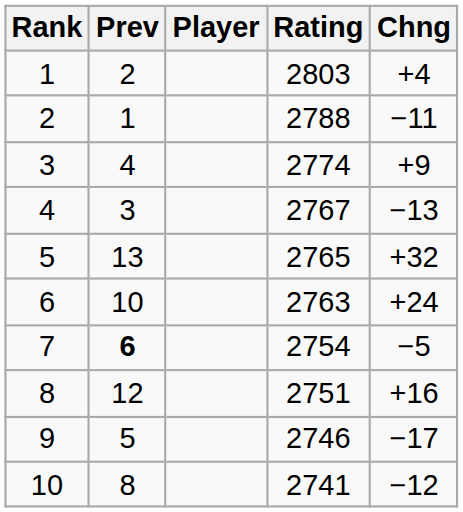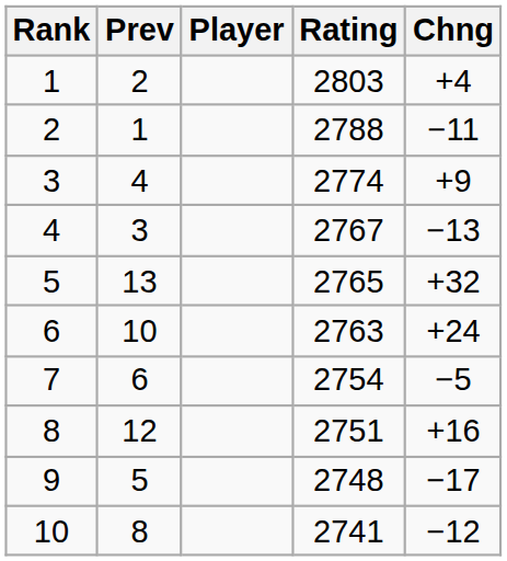 <table class="wikitable" style="text-align:center; font-size:85%; margin-left: 1em; float: right;">
 <tr>
 <th>Rank</th>
 <th>Prev</th>
 <th>Player</th>
 <th>Rating</th>
 <th>Chng</th>
 </tr>
 <tr>
 <td>1</td>
 <td>2</td>
 <td align=left></td>
 <td>2803</td>
 <td>+4</td>
 </tr>
 <tr>
 <td>2</td>
 <td>1</td>
 <td align=left></td>
 <td>2788</td>
 <td>−11</td>
 </tr>
 <tr>
 <td>3</td>
 <td>4</td>
 <td align=left></td>
 <td>2774</td>
 <td>+9</td>
 </tr>
 <tr>
 <td>4</td>
 <td>3</td>
 <td align=left></td>
 <td>2767</td>
 <td>−13</td>
 </tr>
 <tr>
 <td>5</td>
 <td>13</td>
 <td align=left></td>
 <td>2765</td>
 <td>+32</td>
 </tr>
 <tr>
 <td>6</td>
 <td>10</td>
 <td align=left></td>
 <td>2763</td>
 <td>+24</td>
 </tr>
 <tr>
 <td>7</td>
-<td><strong>6</strong></td>
+<td>6</td>
 <td align=left></td>
 <td>2754</td>
 <td>−5</td>
 </tr>
 <tr>
 <td>8</td>
 <td>12</td>
 <td align=left></td>
 <td>2751</td>
 <td>+16</td>
 </tr>
 <tr>
 <td>9</td>
 <td>5</td>
 <td align=left></td>
-<td>2746</td>
+<td>2748</td>
 <td>−17</td>
 </tr>
 <tr>
 <td>10</td>
 <td>8</td>
 <td align=left></td>
 <td>2741</td>
 <td>−12</td>
 </tr>
 </table>
